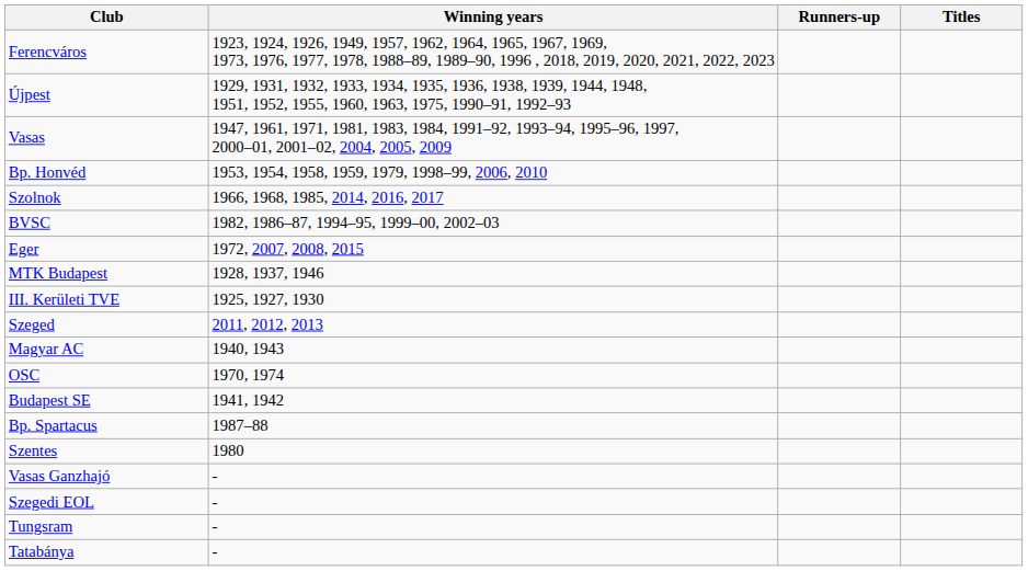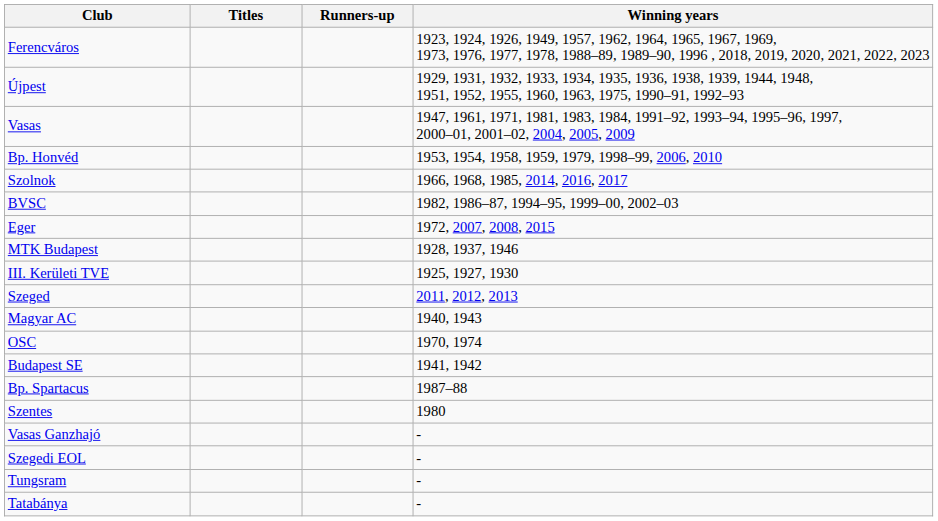 <table class="wikitable sortable">
 <tr>
 <th style="width:20%;">Club</th>
+<th style="width:12%;">Titles</th>
+<th style="width:12%;">Runners-up</th>
 <th>Winning years</th>
-<th style="width:12%;">Runners-up</th>
-<th style="width:12%;">Titles</th>
 </tr>
 <tr>
 <td><a href='#'>Ferencváros</a></td>
-<td>1923, 1924, 1926, 1949, 1957, 1962, 1964, 1965, 1967, 1969,<br>1973, 1976, 1977, 1978, 1988–89, 1989–90, 1996 , 2018, 2019, 2020, 2021, 2022, 2023</td>
 <td></td>
 <td></td>
+<td>1923, 1924, 1926, 1949, 1957, 1962, 1964, 1965, 1967, 1969,<br>1973, 1976, 1977, 1978, 1988–89, 1989–90, 1996 , 2018, 2019, 2020, 2021, 2022, 2023</td>
 </tr>
 <tr>
 <td><a href='#'>Újpest</a></td>
-<td>1929, 1931, 1932, 1933, 1934, 1935, 1936, 1938, 1939, 1944, 1948,<br>1951, 1952, 1955, 1960, 1963, 1975, 1990–91, 1992–93</td>
 <td></td>
 <td></td>
+<td>1929, 1931, 1932, 1933, 1934, 1935, 1936, 1938, 1939, 1944, 1948,<br>1951, 1952, 1955, 1960, 1963, 1975, 1990–91, 1992–93</td>
 </tr>
 <tr>
 <td><a href='#'>Vasas</a></td>
-<td>1947, 1961, 1971, 1981, 1983, 1984, 1991–92, 1993–94, 1995–96, 1997,<br>2000–01, 2001–02, <a href='#'>2004</a>, <a href='#'>2005</a>, <a href='#'>2009</a></td>
 <td></td>
 <td></td>
+<td>1947, 1961, 1971, 1981, 1983, 1984, 1991–92, 1993–94, 1995–96, 1997,<br>2000–01, 2001–02, <a href='#'>2004</a>, <a href='#'>2005</a>, <a href='#'>2009</a></td>
 </tr>
 <tr>
 <td><a href='#'>Bp. Honvéd</a></td>
-<td>1953, 1954, 1958, 1959, 1979, 1998–99, <a href='#'>2006</a>, <a href='#'>2010</a></td>
 <td></td>
 <td></td>
+<td>1953, 1954, 1958, 1959, 1979, 1998–99, <a href='#'>2006</a>, <a href='#'>2010</a></td>
 </tr>
 <tr>
 <td><a href='#'>Szolnok</a></td>
-<td>1966, 1968, 1985, <a href='#'>2014</a>, <a href='#'>2016</a>, <a href='#'>2017</a></td>
 <td></td>
 <td></td>
+<td>1966, 1968, 1985, <a href='#'>2014</a>, <a href='#'>2016</a>, <a href='#'>2017</a></td>
 </tr>
 <tr>
 <td><a href='#'>BVSC</a></td>
-<td>1982, 1986–87, 1994–95, 1999–00, 2002–03</td>
 <td></td>
 <td></td>
+<td>1982, 1986–87, 1994–95, 1999–00, 2002–03</td>
 </tr>
 <tr>
 <td><a href='#'>Eger</a></td>
-<td>1972, <a href='#'>2007</a>, <a href='#'>2008</a>, <a href='#'>2015</a></td>
 <td></td>
 <td></td>
+<td>1972, <a href='#'>2007</a>, <a href='#'>2008</a>, <a href='#'>2015</a></td>
 </tr>
 <tr>
 <td><a href='#'>MTK Budapest</a></td>
-<td>1928, 1937, 1946</td>
 <td></td>
 <td></td>
+<td>1928, 1937, 1946</td>
 </tr>
 <tr>
 <td><a href='#'>III. Kerületi TVE</a></td>
-<td>1925, 1927, 1930</td>
 <td></td>
 <td></td>
+<td>1925, 1927, 1930</td>
 </tr>
 <tr>
 <td><a href='#'>Szeged</a></td>
-<td><a href='#'>2011</a>, <a href='#'>2012</a>, <a href='#'>2013</a></td>
 <td></td>
 <td></td>
+<td><a href='#'>2011</a>, <a href='#'>2012</a>, <a href='#'>2013</a></td>
 </tr>
 <tr>
 <td><a href='#'>Magyar AC</a></td>
-<td>1940, 1943</td>
 <td></td>
 <td></td>
+<td>1940, 1943</td>
 </tr>
 <tr>
 <td><a href='#'>OSC</a></td>
-<td>1970, 1974</td>
 <td></td>
 <td></td>
+<td>1970, 1974</td>
 </tr>
 <tr>
 <td><a href='#'>Budapest SE</a></td>
-<td>1941, 1942</td>
 <td></td>
 <td></td>
+<td>1941, 1942</td>
 </tr>
 <tr>
 <td><a href='#'>Bp. Spartacus</a></td>
-<td>1987–88</td>
 <td></td>
 <td></td>
+<td>1987–88</td>
 </tr>
 <tr>
 <td><a href='#'>Szentes</a></td>
-<td>1980</td>
 <td></td>
 <td></td>
+<td>1980</td>
 </tr>
 <tr>
 <td><a href='#'>Vasas Ganzhajó</a></td>
-<td>-</td>
 <td></td>
 <td></td>
+<td>-</td>
 </tr>
 <tr>
 <td><a href='#'>Szegedi EOL</a></td>
-<td>-</td>
 <td></td>
 <td></td>
+<td>-</td>
 </tr>
 <tr>
 <td><a href='#'>Tungsram</a></td>
-<td>-</td>
 <td></td>
 <td></td>
+<td>-</td>
 </tr>
 <tr>
 <td><a href='#'>Tatabánya</a></td>
-<td>-</td>
 <td></td>
 <td></td>
+<td>-</td>
 </tr>
 </table>
